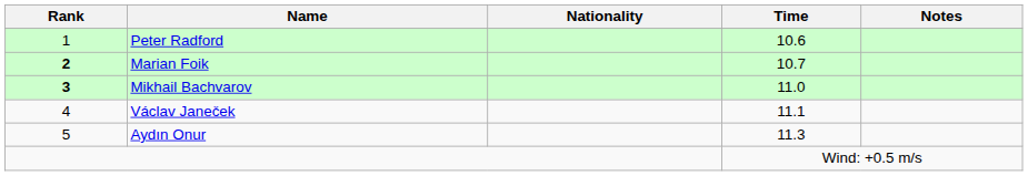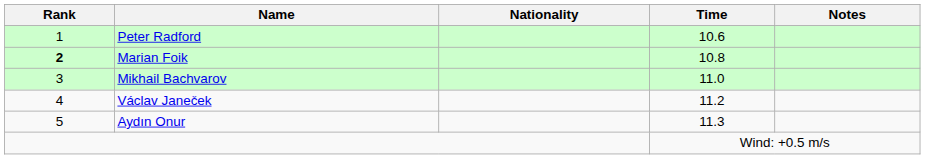 <table class="wikitable sortable" style="text-align:center;width: 55%">
 <tr>
 <th>Rank</th>
 <th>Name</th>
 <th>Nationality</th>
 <th>Time</th>
 <th>Notes</th>
 </tr>
 <tr bgcolor=ccffcc>
 <td>1</td>
 <td align=left><a href='#'>Peter Radford</a></td>
 <td align=left></td>
 <td>10.6</td>
 <td></td>
 </tr>
 <tr bgcolor=ccffcc>
 <td><strong>2</strong></td>
 <td align=left><a href='#'>Marian Foik</a></td>
 <td align=left></td>
-<td>10.7</td>
+<td>10.8</td>
 <td></td>
 </tr>
 <tr bgcolor=ccffcc>
-<td><strong>3</strong></td>
+<td>3</td>
 <td align=left><a href='#'>Mikhail Bachvarov</a></td>
 <td align=left></td>
 <td>11.0</td>
 <td></td>
 </tr>
 <tr>
 <td>4</td>
 <td align=left><a href='#'>Václav Janeček</a></td>
 <td align=left></td>
-<td>11.1</td>
+<td>11.2</td>
 <td></td>
 </tr>
 <tr>
 <td>5</td>
 <td align=left><a href='#'>Aydın Onur</a></td>
 <td align=left></td>
 <td>11.3</td>
 <td></td>
 </tr>
 <tr>
 <td colspan="3"></td>
 <td colspan="2">Wind: +0.5 m/s</td>
 </tr>
 </table>
